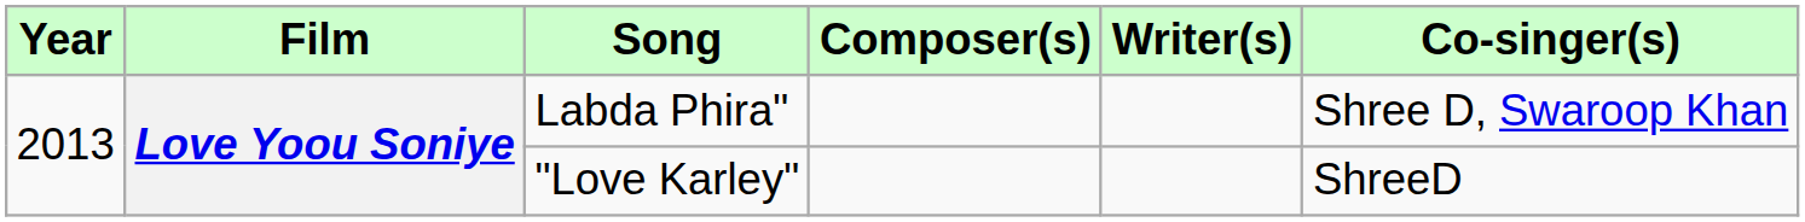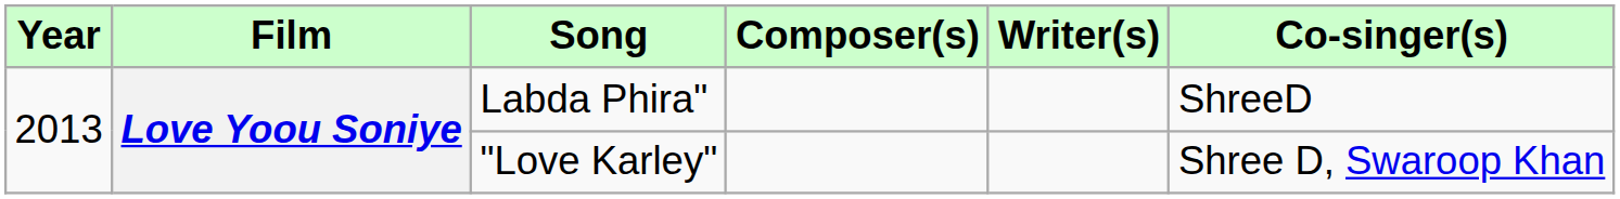 <table class="wikitable sortable">
 <tr>
 <th style="background:#cfc; text-align:center;"><strong>Year</strong></th>
 <th style="background:#cfc; text-align:center;"><strong>Film</strong></th>
 <th style="background:#cfc; text-align:center;"><strong>Song</strong></th>
 <th style="background:#cfc; text-align:center;"><strong>Composer(s)</strong></th>
 <th style="background:#cfc; text-align:center;"><strong>Writer(s)</strong></th>
 <th style="background:#cfc; text-align:center;"><strong>Co-singer(s)</strong></th>
 </tr>
 <tr>
 <td rowspan="2">2013</td>
 <th Rowspan="2"><em><a href='#'>Love Yoou Soniye</a></em></th>
 <td>Labda Phira"</td>
 <td></td>
 <td></td>
-<td>Shree D, <a href='#'>Swaroop Khan</a></td>
+<td>ShreeD</td>
 </tr>
 <tr>
 <td>"Love Karley"</td>
 <td></td>
 <td></td>
-<td>ShreeD</td>
+<td>Shree D, <a href='#'>Swaroop Khan</a></td>
 </tr>
 </table>
